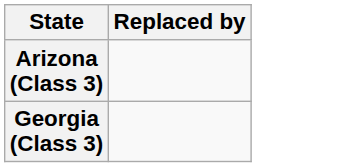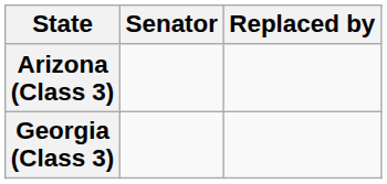 <table class="wikitable sortable plainrowheaders">
 <tr>
 <th scope="col">State</th>
+<th scope="col">Senator</th>
 <th scope="col">Replaced by</th>
 </tr>
 <tr>
 <th>Arizona<br>(Class 3)</th>
 <td></td>
+<td></td>
 </tr>
 <tr>
 <th>Georgia<br>(Class 3)</th>
 <td></td>
+<td></td>
 </tr>
 </table>
